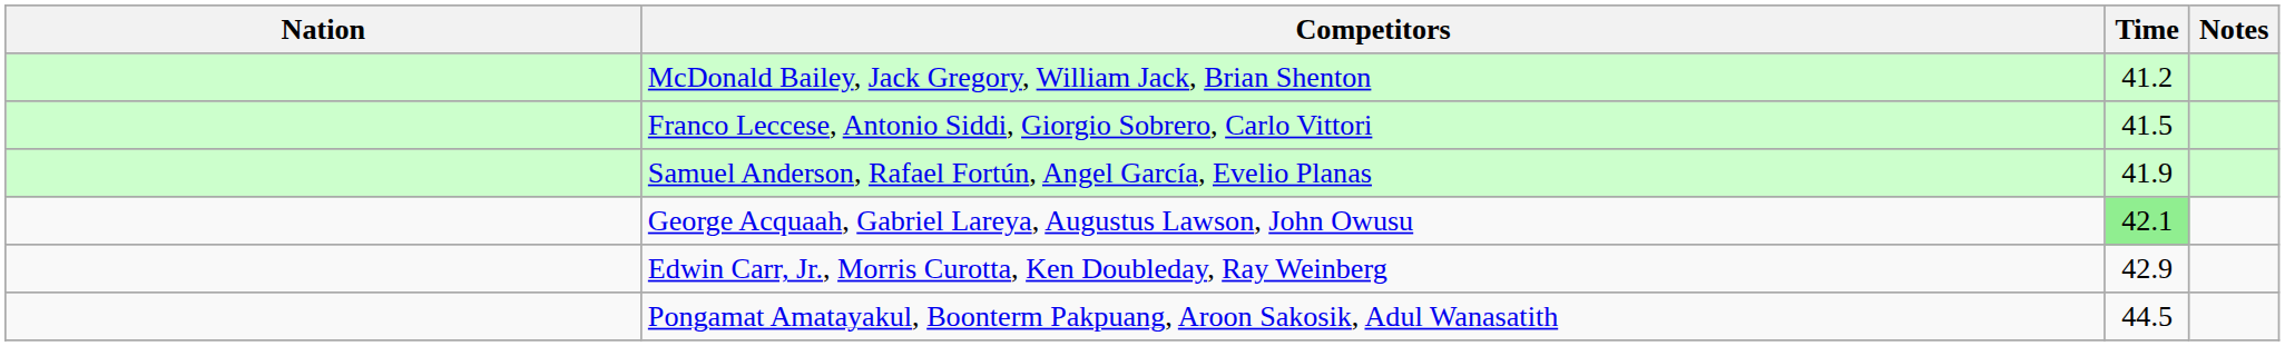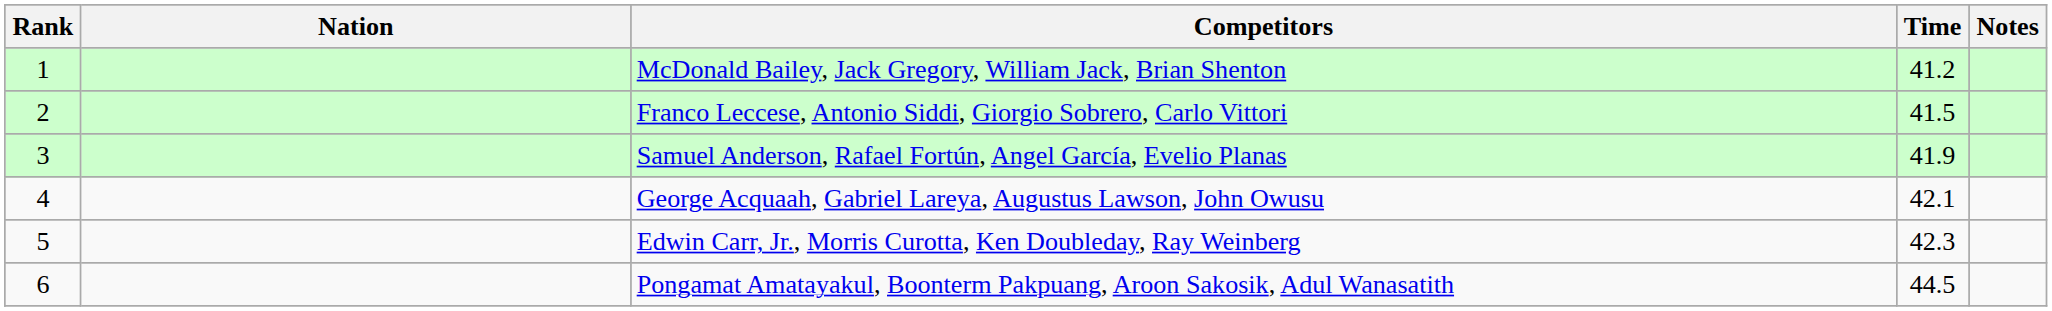 <table class="wikitable sortable" width=75% style="text-align:center; font-size:95%">
 <tr>
+<th width=15>Rank</th>
 <th width=300>Nation</th>
 <th width=700>Competitors</th>
 <th width=15>Time</th>
 <th width=15>Notes</th>
 </tr>
 <tr bgcolor=ccffcc>
+<td>1</td>
 <td align=left></td>
 <td align=left><a href='#'>McDonald Bailey</a>, <a href='#'>Jack Gregory</a>, <a href='#'>William Jack</a>, <a href='#'>Brian Shenton</a></td>
 <td>41.2</td>
 <td></td>
 </tr>
 <tr bgcolor=ccffcc>
+<td>2</td>
 <td align=left></td>
 <td align=left><a href='#'>Franco Leccese</a>, <a href='#'>Antonio Siddi</a>, <a href='#'>Giorgio Sobrero</a>, <a href='#'>Carlo Vittori</a></td>
 <td>41.5</td>
 <td></td>
 </tr>
 <tr bgcolor=ccffcc>
+<td>3</td>
 <td align=left></td>
 <td align=left><a href='#'>Samuel Anderson</a>, <a href='#'>Rafael Fortún</a>, <a href='#'>Angel García</a>, <a href='#'>Evelio Planas</a></td>
 <td>41.9</td>
 <td></td>
 </tr>
 <tr>
+<td>4</td>
 <td align=left></td>
 <td align=left><a href='#'>George Acquaah</a>, <a href='#'>Gabriel Lareya</a>, <a href='#'>Augustus Lawson</a>, <a href='#'>John Owusu</a></td>
-<td style="background: lightgreen;">42.1</td>
+<td>42.1</td>
 <td></td>
 </tr>
 <tr>
+<td>5</td>
 <td align=left></td>
 <td align=left><a href='#'>Edwin Carr, Jr.</a>, <a href='#'>Morris Curotta</a>, <a href='#'>Ken Doubleday</a>, <a href='#'>Ray Weinberg</a></td>
-<td>42.9</td>
+<td>42.3</td>
 <td></td>
 </tr>
 <tr>
+<td>6</td>
 <td align=left></td>
 <td align=left><a href='#'>Pongamat Amatayakul</a>, <a href='#'>Boonterm Pakpuang</a>, <a href='#'>Aroon Sakosik</a>, <a href='#'>Adul Wanasatith</a></td>
 <td>44.5</td>
 <td></td>
 </tr>
 </table>
